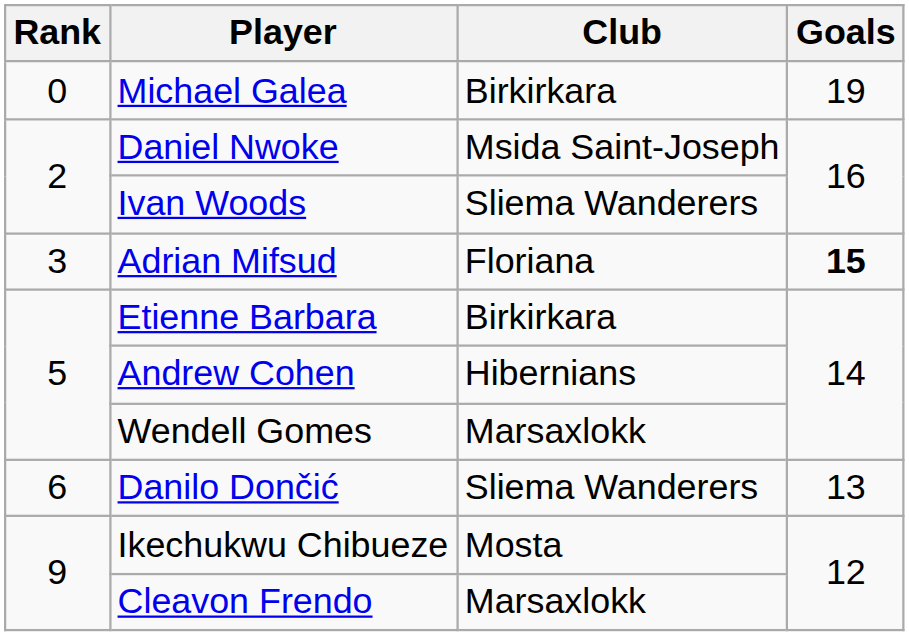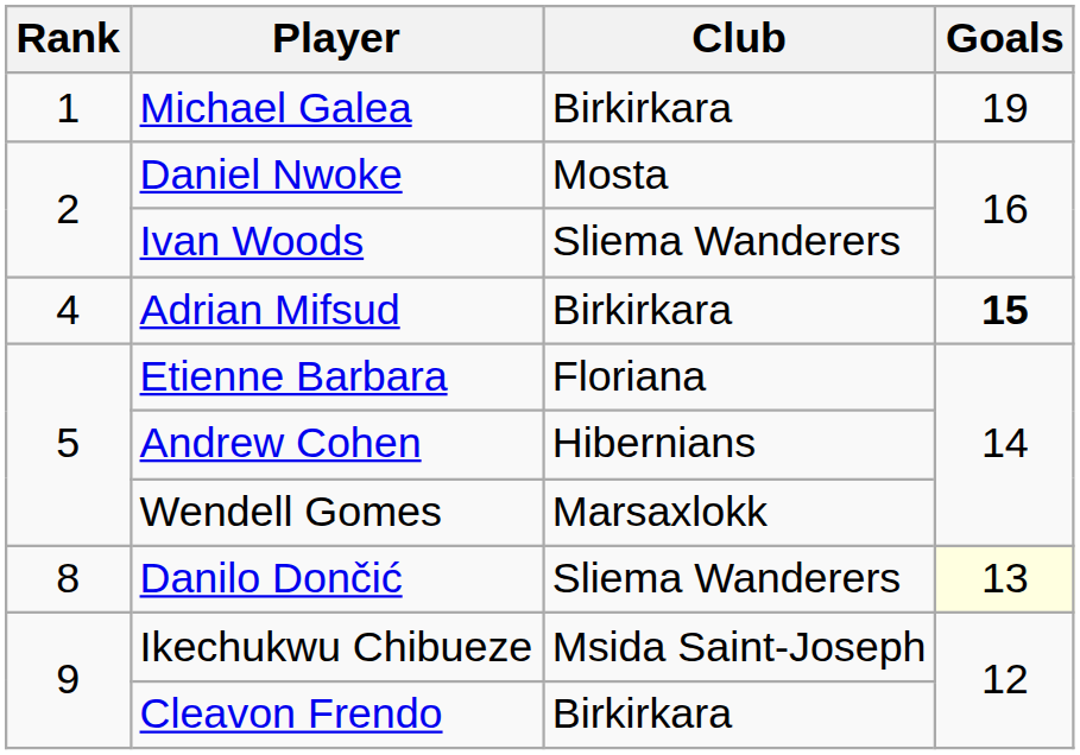 <table class="wikitable" style="text-align:center">
 <tr>
 <th>Rank</th>
 <th>Player</th>
 <th>Club</th>
 <th>Goals</th>
 </tr>
 <tr>
-<td>0</td>
+<td>1</td>
 <td align="left"> <a href='#'>Michael Galea</a></td>
 <td align="left">Birkirkara</td>
 <td>19</td>
 </tr>
 <tr>
 <td rowspan="2">2</td>
 <td align="left"> <a href='#'>Daniel Nwoke</a></td>
-<td align="left">Msida Saint-Joseph</td>
+<td align="left">Mosta</td>
 <td rowspan="2">16</td>
 </tr>
 <tr>
 <td align="left"> <a href='#'>Ivan Woods</a></td>
 <td align="left">Sliema Wanderers</td>
 </tr>
 <tr>
-<td>3</td>
+<td>4</td>
 <td align="left"> <a href='#'>Adrian Mifsud</a></td>
-<td align="left">Floriana</td>
+<td align="left">Birkirkara</td>
 <td><strong>15</strong></td>
 </tr>
 <tr>
 <td rowspan="3">5</td>
 <td align="left"> <a href='#'>Etienne Barbara</a></td>
-<td align="left">Birkirkara</td>
+<td align="left">Floriana</td>
 <td rowspan="3">14</td>
 </tr>
 <tr>
 <td align="left"> <a href='#'>Andrew Cohen</a></td>
 <td align="left">Hibernians</td>
 </tr>
 <tr>
 <td align="left"> Wendell Gomes</td>
 <td align="left">Marsaxlokk</td>
 </tr>
 <tr>
-<td>6</td>
+<td>8</td>
 <td align="left"> <a href='#'>Danilo Dončić</a></td>
 <td align="left">Sliema Wanderers</td>
-<td>13</td>
+<td style="background: lightyellow;">13</td>
 </tr>
 <tr>
 <td rowspan="2">9</td>
 <td align="left"> Ikechukwu Chibueze</td>
-<td align="left">Mosta</td>
+<td align="left">Msida Saint-Joseph</td>
 <td rowspan="2">12</td>
 </tr>
 <tr>
 <td align="left"> <a href='#'>Cleavon Frendo</a></td>
-<td align="left">Marsaxlokk</td>
+<td align="left">Birkirkara</td>
 </tr>
 </table>
